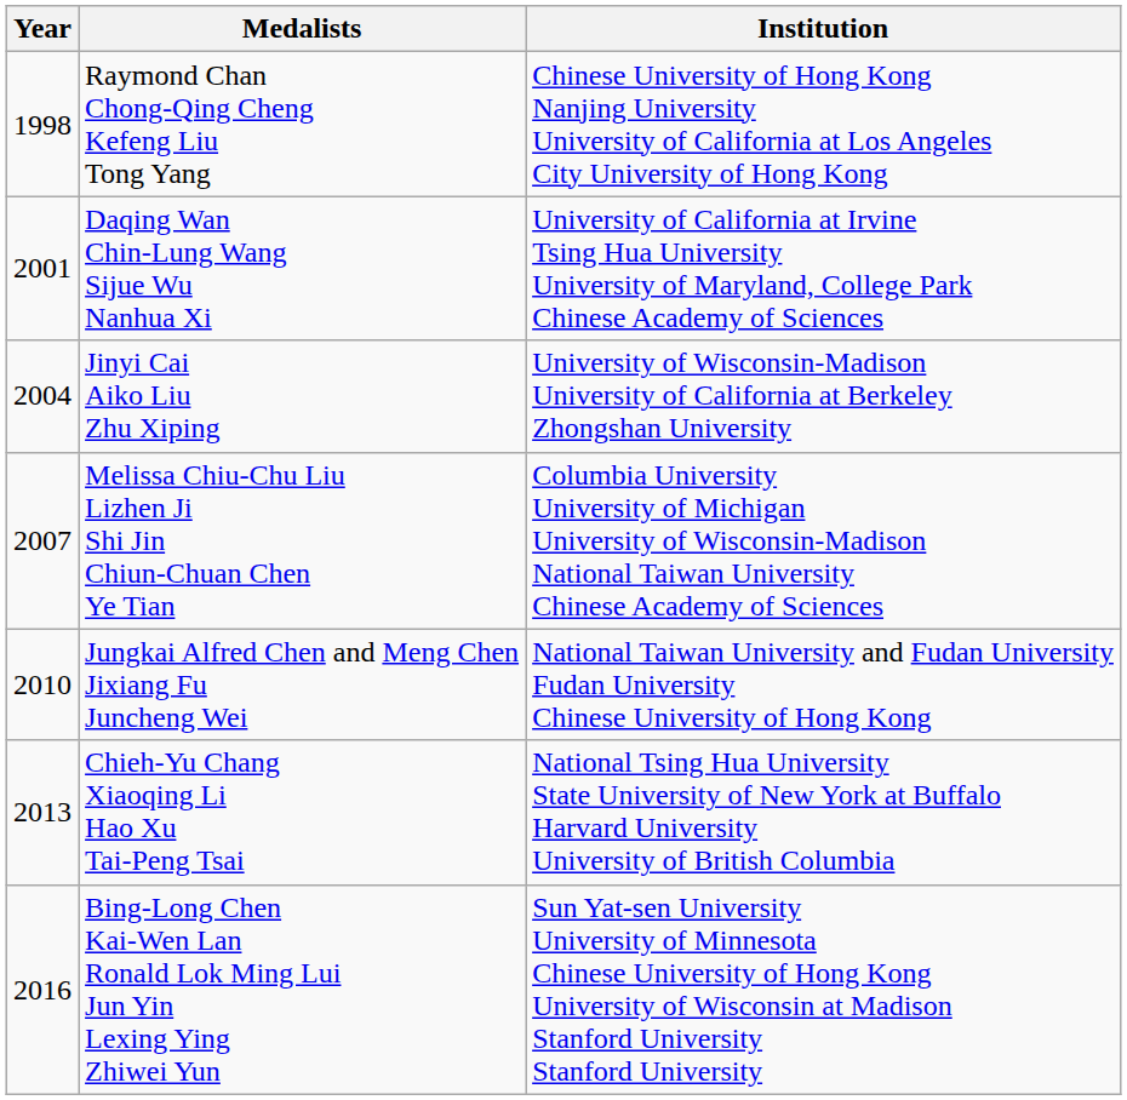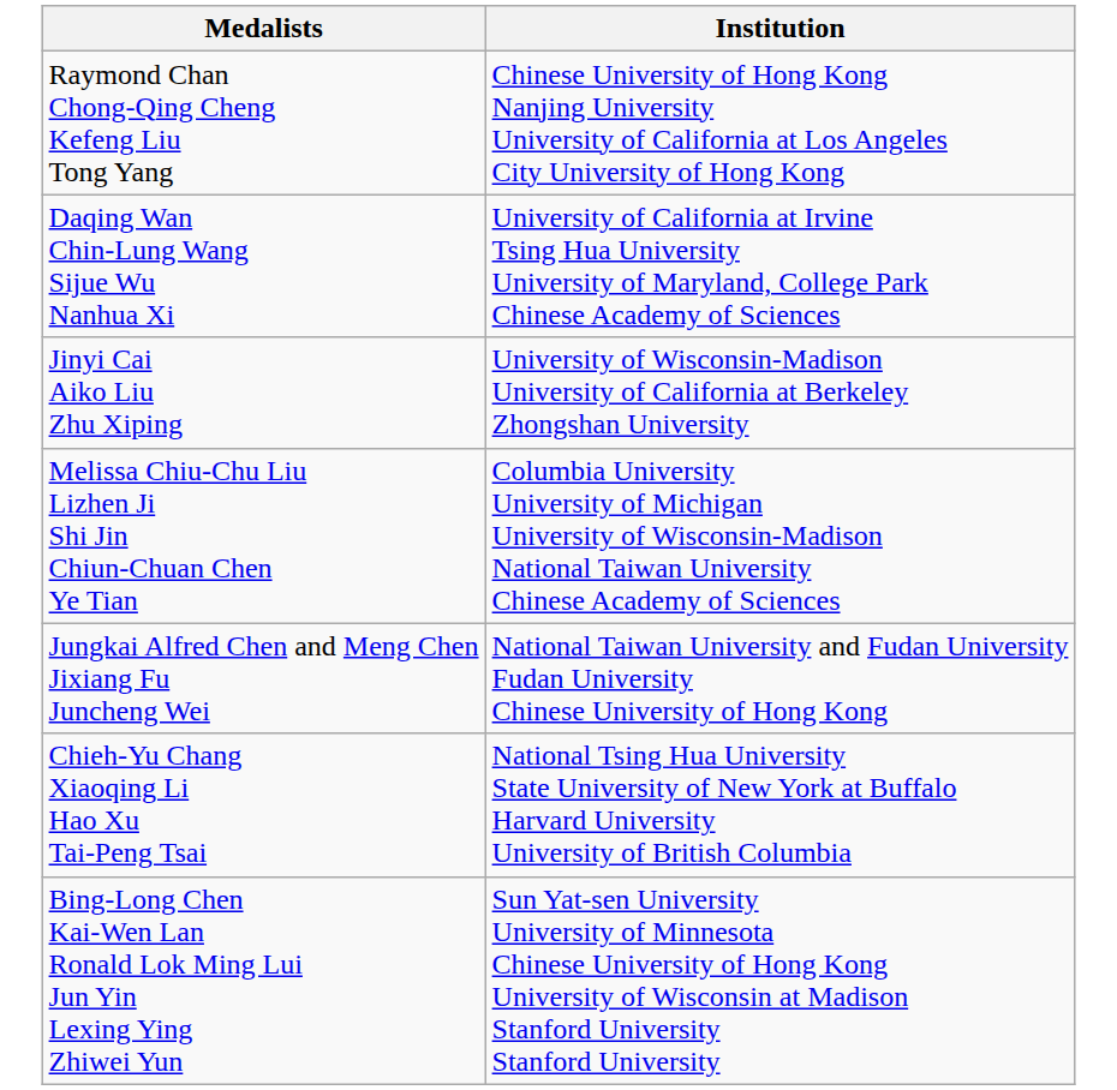 <table class="wikitable sortable" style="margin: 1ex auto 1ex auto">
 <tr>
-<th>Year</th>
 <th class="unsortable">Medalists</th>
 <th class="unsortable">Institution</th>
 </tr>
 <tr>
-<td>1998</td>
 <td>Raymond Chan<br><a href='#'>Chong-Qing Cheng</a><br><a href='#'>Kefeng Liu</a><br>Tong Yang</td>
 <td><a href='#'>Chinese University of Hong Kong</a><br><a href='#'>Nanjing University</a><br><a href='#'>University of California at Los Angeles</a><br><a href='#'>City University of Hong Kong</a></td>
 </tr>
 <tr>
-<td>2001</td>
 <td><a href='#'>Daqing Wan</a><br><a href='#'>Chin-Lung Wang</a><br><a href='#'>Sijue Wu</a><br><a href='#'>Nanhua Xi</a></td>
 <td><a href='#'>University of California at Irvine</a><br><a href='#'>Tsing Hua University</a><br><a href='#'>University of Maryland, College Park</a><br><a href='#'>Chinese Academy of Sciences</a></td>
 </tr>
 <tr>
-<td>2004</td>
 <td><a href='#'>Jinyi Cai</a><br><a href='#'>Aiko Liu</a><br><a href='#'>Zhu Xiping</a></td>
 <td><a href='#'>University of Wisconsin-Madison</a><br><a href='#'>University of California at Berkeley</a><br><a href='#'>Zhongshan University</a></td>
 </tr>
 <tr>
-<td>2007</td>
 <td><a href='#'>Melissa Chiu-Chu Liu</a><br><a href='#'>Lizhen Ji</a><br><a href='#'>Shi Jin</a><br><a href='#'>Chiun-Chuan Chen</a><br><a href='#'>Ye Tian</a></td>
 <td><a href='#'>Columbia University</a><br><a href='#'>University of Michigan</a><br><a href='#'>University of Wisconsin-Madison</a><br><a href='#'>National Taiwan University</a><br><a href='#'>Chinese Academy of Sciences</a></td>
 </tr>
 <tr>
-<td>2010</td>
 <td><a href='#'>Jungkai Alfred Chen</a> and <a href='#'>Meng Chen</a><br><a href='#'>Jixiang Fu</a><br><a href='#'>Juncheng Wei</a></td>
 <td><a href='#'>National Taiwan University</a> and <a href='#'>Fudan University</a><br><a href='#'>Fudan University</a><br><a href='#'>Chinese University of Hong Kong</a></td>
 </tr>
 <tr>
-<td>2013</td>
 <td><a href='#'>Chieh-Yu Chang</a><br><a href='#'>Xiaoqing Li</a><br><a href='#'>Hao Xu</a><br><a href='#'>Tai-Peng Tsai</a><br></td>
 <td><a href='#'>National Tsing Hua University</a><br><a href='#'>State University of New York at Buffalo</a><br><a href='#'>Harvard University</a><br><a href='#'>University of British Columbia</a></td>
 </tr>
 <tr>
-<td>2016</td>
 <td><a href='#'>Bing-Long Chen</a><br><a href='#'>Kai-Wen Lan</a><br><a href='#'>Ronald Lok Ming Lui</a><br><a href='#'>Jun Yin</a><br><a href='#'>Lexing Ying</a><br><a href='#'>Zhiwei Yun</a><br></td>
 <td><a href='#'>Sun Yat-sen University</a><br><a href='#'>University of Minnesota</a><br><a href='#'>Chinese University of Hong Kong</a><br><a href='#'>University of Wisconsin at Madison</a><br><a href='#'>Stanford University</a><br><a href='#'>Stanford University</a><br></td>
 </tr>
 </table>
